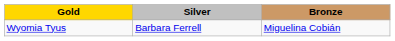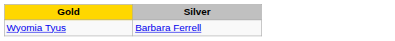 <table class="wikitable" style="text-align:left">
 <tr align="center">
 <td width=200 bgcolor=gold><strong>Gold</strong></td>
 <td width=200 bgcolor=silver><strong>Silver</strong></td>
-<td width=200 bgcolor=CC9966><strong>Bronze</strong></td>
 </tr>
 <tr>
 <td><a href='#'>Wyomia Tyus</a><br><em></em></td>
 <td><a href='#'>Barbara Ferrell</a><br><em></em></td>
-<td><a href='#'>Miguelina Cobián</a><br><em></em></td>
 </tr>
 </table>
